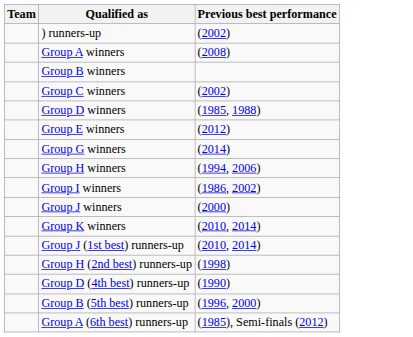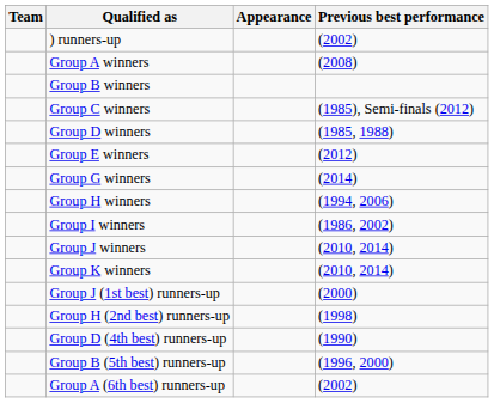 <table class="wikitable sortable">
 <tr>
 <th>Team</th>
 <th>Qualified as</th>
+<th>Appearance</th>
 <th>Previous best performance</th>
 </tr>
 <tr>
 <td></td>
 <td>) runners-up</td>
+<td></td>
 <td> (<a href='#'>2002</a>)</td>
 </tr>
 <tr>
 <td></td>
 <td><a href='#'>Group A</a> winners</td>
+<td></td>
 <td> (<a href='#'>2008</a>)</td>
 </tr>
 <tr>
 <td></td>
 <td><a href='#'>Group B</a> winners</td>
 <td></td>
+<td></td>
 </tr>
 <tr>
 <td></td>
 <td><a href='#'>Group C</a> winners</td>
-<td> (<a href='#'>2002</a>)</td>
+<td></td>
+<td> (<a href='#'>1985</a>), Semi-finals (<a href='#'>2012</a>)</td>
 </tr>
 <tr>
 <td></td>
 <td><a href='#'>Group D</a> winners</td>
+<td></td>
 <td> (<a href='#'>1985</a>, <a href='#'>1988</a>)</td>
 </tr>
 <tr>
 <td></td>
 <td><a href='#'>Group E</a> winners</td>
+<td></td>
 <td> (<a href='#'>2012</a>)</td>
 </tr>
 <tr>
 <td></td>
 <td><a href='#'>Group G</a> winners</td>
+<td></td>
 <td> (<a href='#'>2014</a>)</td>
 </tr>
 <tr>
 <td></td>
 <td><a href='#'>Group H</a> winners</td>
+<td></td>
 <td> (<a href='#'>1994</a>, <a href='#'>2006</a>)</td>
 </tr>
 <tr>
 <td></td>
 <td><a href='#'>Group I</a> winners</td>
+<td></td>
 <td> (<a href='#'>1986</a>, <a href='#'>2002</a>)</td>
 </tr>
 <tr>
 <td></td>
 <td><a href='#'>Group J</a> winners</td>
-<td> (<a href='#'>2000</a>)</td>
+<td></td>
+<td> (<a href='#'>2010</a>, <a href='#'>2014</a>)</td>
 </tr>
 <tr>
 <td></td>
 <td><a href='#'>Group K</a> winners</td>
+<td></td>
 <td> (<a href='#'>2010</a>, <a href='#'>2014</a>)</td>
 </tr>
 <tr>
 <td></td>
 <td><a href='#'>Group J</a> (<a href='#'>1st best</a>) runners-up</td>
-<td> (<a href='#'>2010</a>, <a href='#'>2014</a>)</td>
+<td></td>
+<td> (<a href='#'>2000</a>)</td>
 </tr>
 <tr>
 <td></td>
 <td><a href='#'>Group H</a> (<a href='#'>2nd best</a>) runners-up</td>
+<td></td>
 <td> (<a href='#'>1998</a>)</td>
 </tr>
 <tr>
 <td></td>
 <td><a href='#'>Group D</a> (<a href='#'>4th best</a>) runners-up</td>
+<td></td>
 <td> (<a href='#'>1990</a>)</td>
 </tr>
 <tr>
 <td></td>
 <td><a href='#'>Group B</a> (<a href='#'>5th best</a>) runners-up</td>
+<td></td>
 <td> (<a href='#'>1996</a>, <a href='#'>2000</a>)</td>
 </tr>
 <tr>
 <td></td>
 <td><a href='#'>Group A</a> (<a href='#'>6th best</a>) runners-up</td>
-<td> (<a href='#'>1985</a>), Semi-finals (<a href='#'>2012</a>)</td>
+<td></td>
+<td> (<a href='#'>2002</a>)</td>
 </tr>
 </table>
